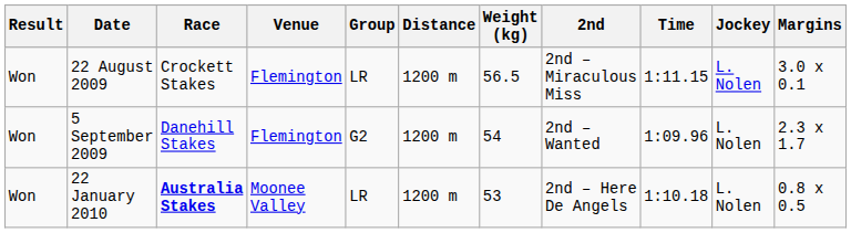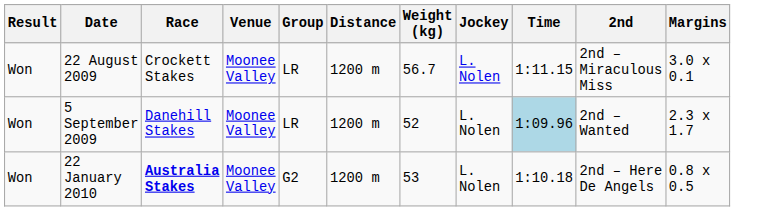 <table class="wikitable">
 <tr style="background:silver; color:black">
 <th>Result</th>
 <th>Date</th>
 <th>Race</th>
 <th>Venue</th>
 <th>Group</th>
 <th>Distance</th>
 <th>Weight (kg)</th>
+<th>Jockey</th>
+<th>Time</th>
 <th>2nd</th>
-<th>Time</th>
-<th>Jockey</th>
 <th>Margins</th>
 </tr>
 <tr>
 <td>Won</td>
 <td>22 August 2009</td>
 <td>Crockett Stakes</td>
-<td><a href='#'>Flemington</a></td>
+<td><a href='#'>Moonee Valley</a></td>
 <td>LR</td>
 <td>1200 m</td>
-<td>56.5</td>
+<td>56.7</td>
+<td><a href='#'>L. Nolen</a></td>
+<td>1:11.15</td>
 <td>2nd – Miraculous Miss</td>
-<td>1:11.15</td>
-<td><a href='#'>L. Nolen</a></td>
 <td>3.0 x 0.1</td>
 </tr>
 <tr>
 <td>Won</td>
 <td>5 September 2009</td>
 <td><a href='#'>Danehill Stakes</a></td>
-<td><a href='#'>Flemington</a></td>
-<td>G2</td>
+<td><a href='#'>Moonee Valley</a></td>
+<td>LR</td>
 <td>1200 m</td>
-<td>54</td>
+<td>52</td>
+<td>L. Nolen</td>
+<td style="background: lightblue;">1:09.96</td>
 <td>2nd – Wanted</td>
-<td>1:09.96</td>
-<td>L. Nolen</td>
 <td>2.3 x 1.7</td>
 </tr>
 <tr>
 <td>Won</td>
 <td>22 January 2010</td>
 <td><strong><a href='#'>Australia Stakes</a></strong></td>
 <td><a href='#'>Moonee Valley</a></td>
-<td>LR</td>
+<td>G2</td>
 <td>1200 m</td>
 <td>53</td>
+<td>L. Nolen</td>
+<td>1:10.18</td>
 <td>2nd – Here De Angels</td>
-<td>1:10.18</td>
-<td>L. Nolen</td>
 <td>0.8 x 0.5</td>
 </tr>
 </table>
